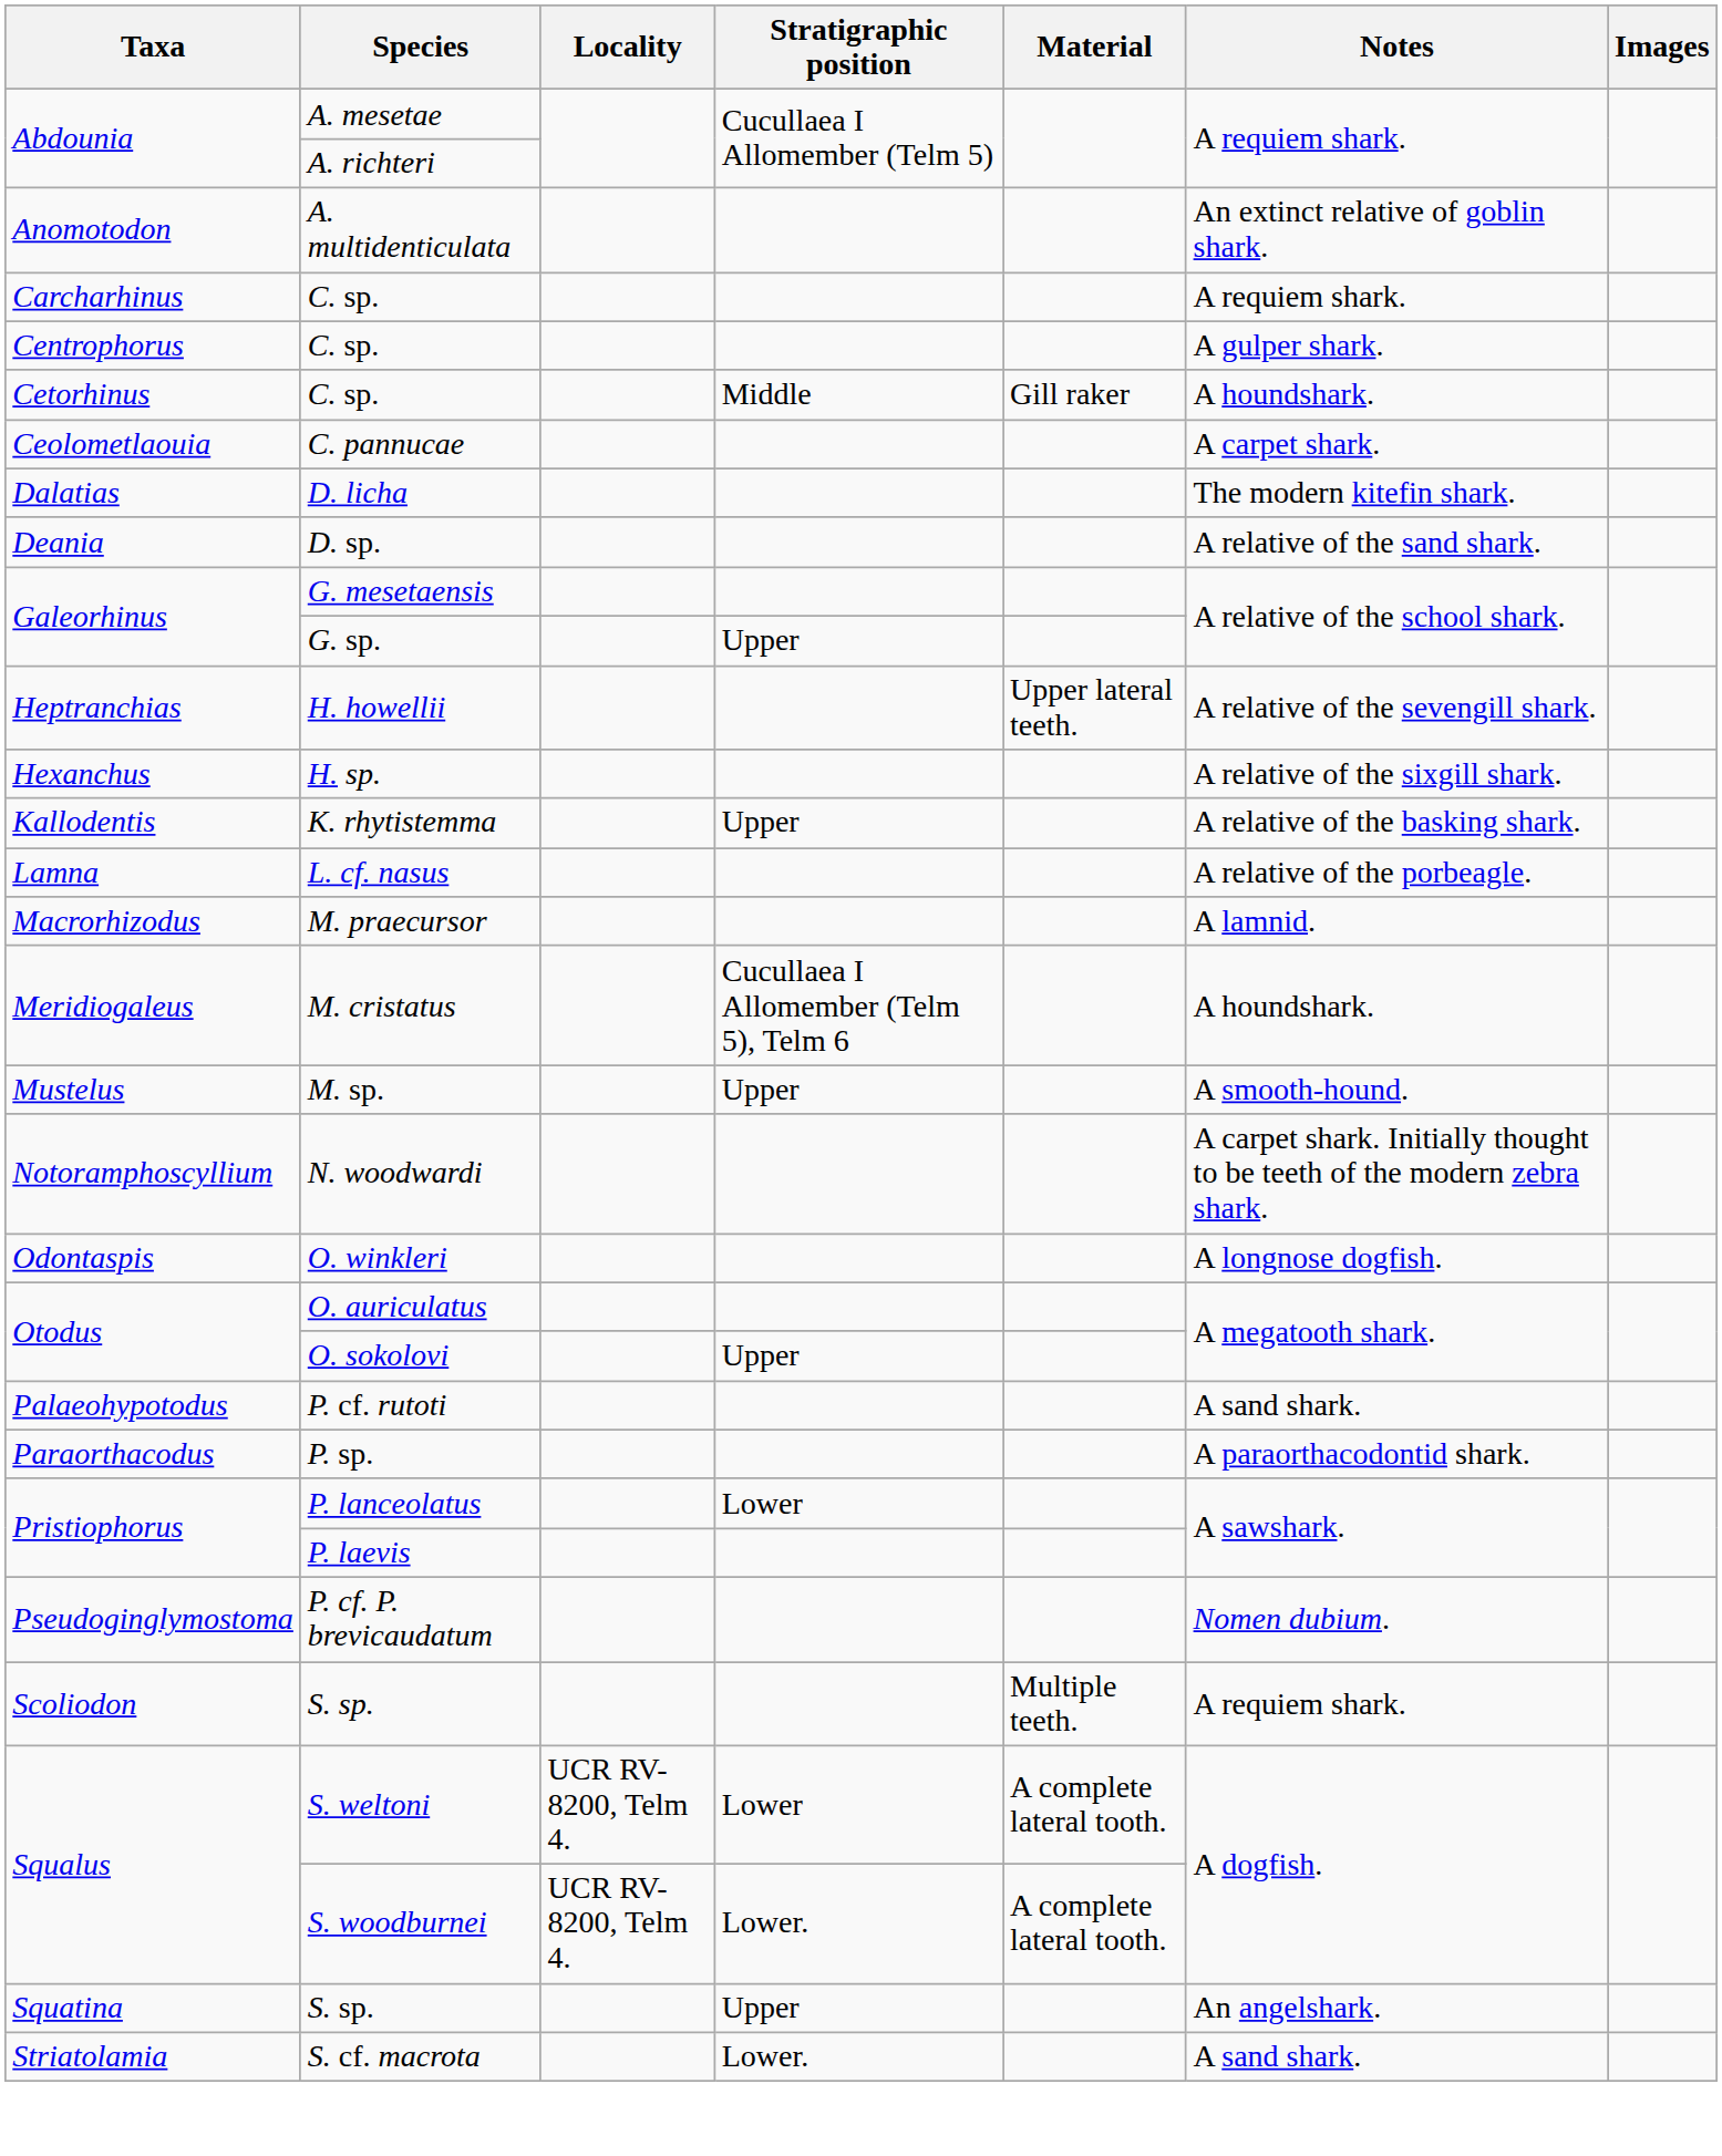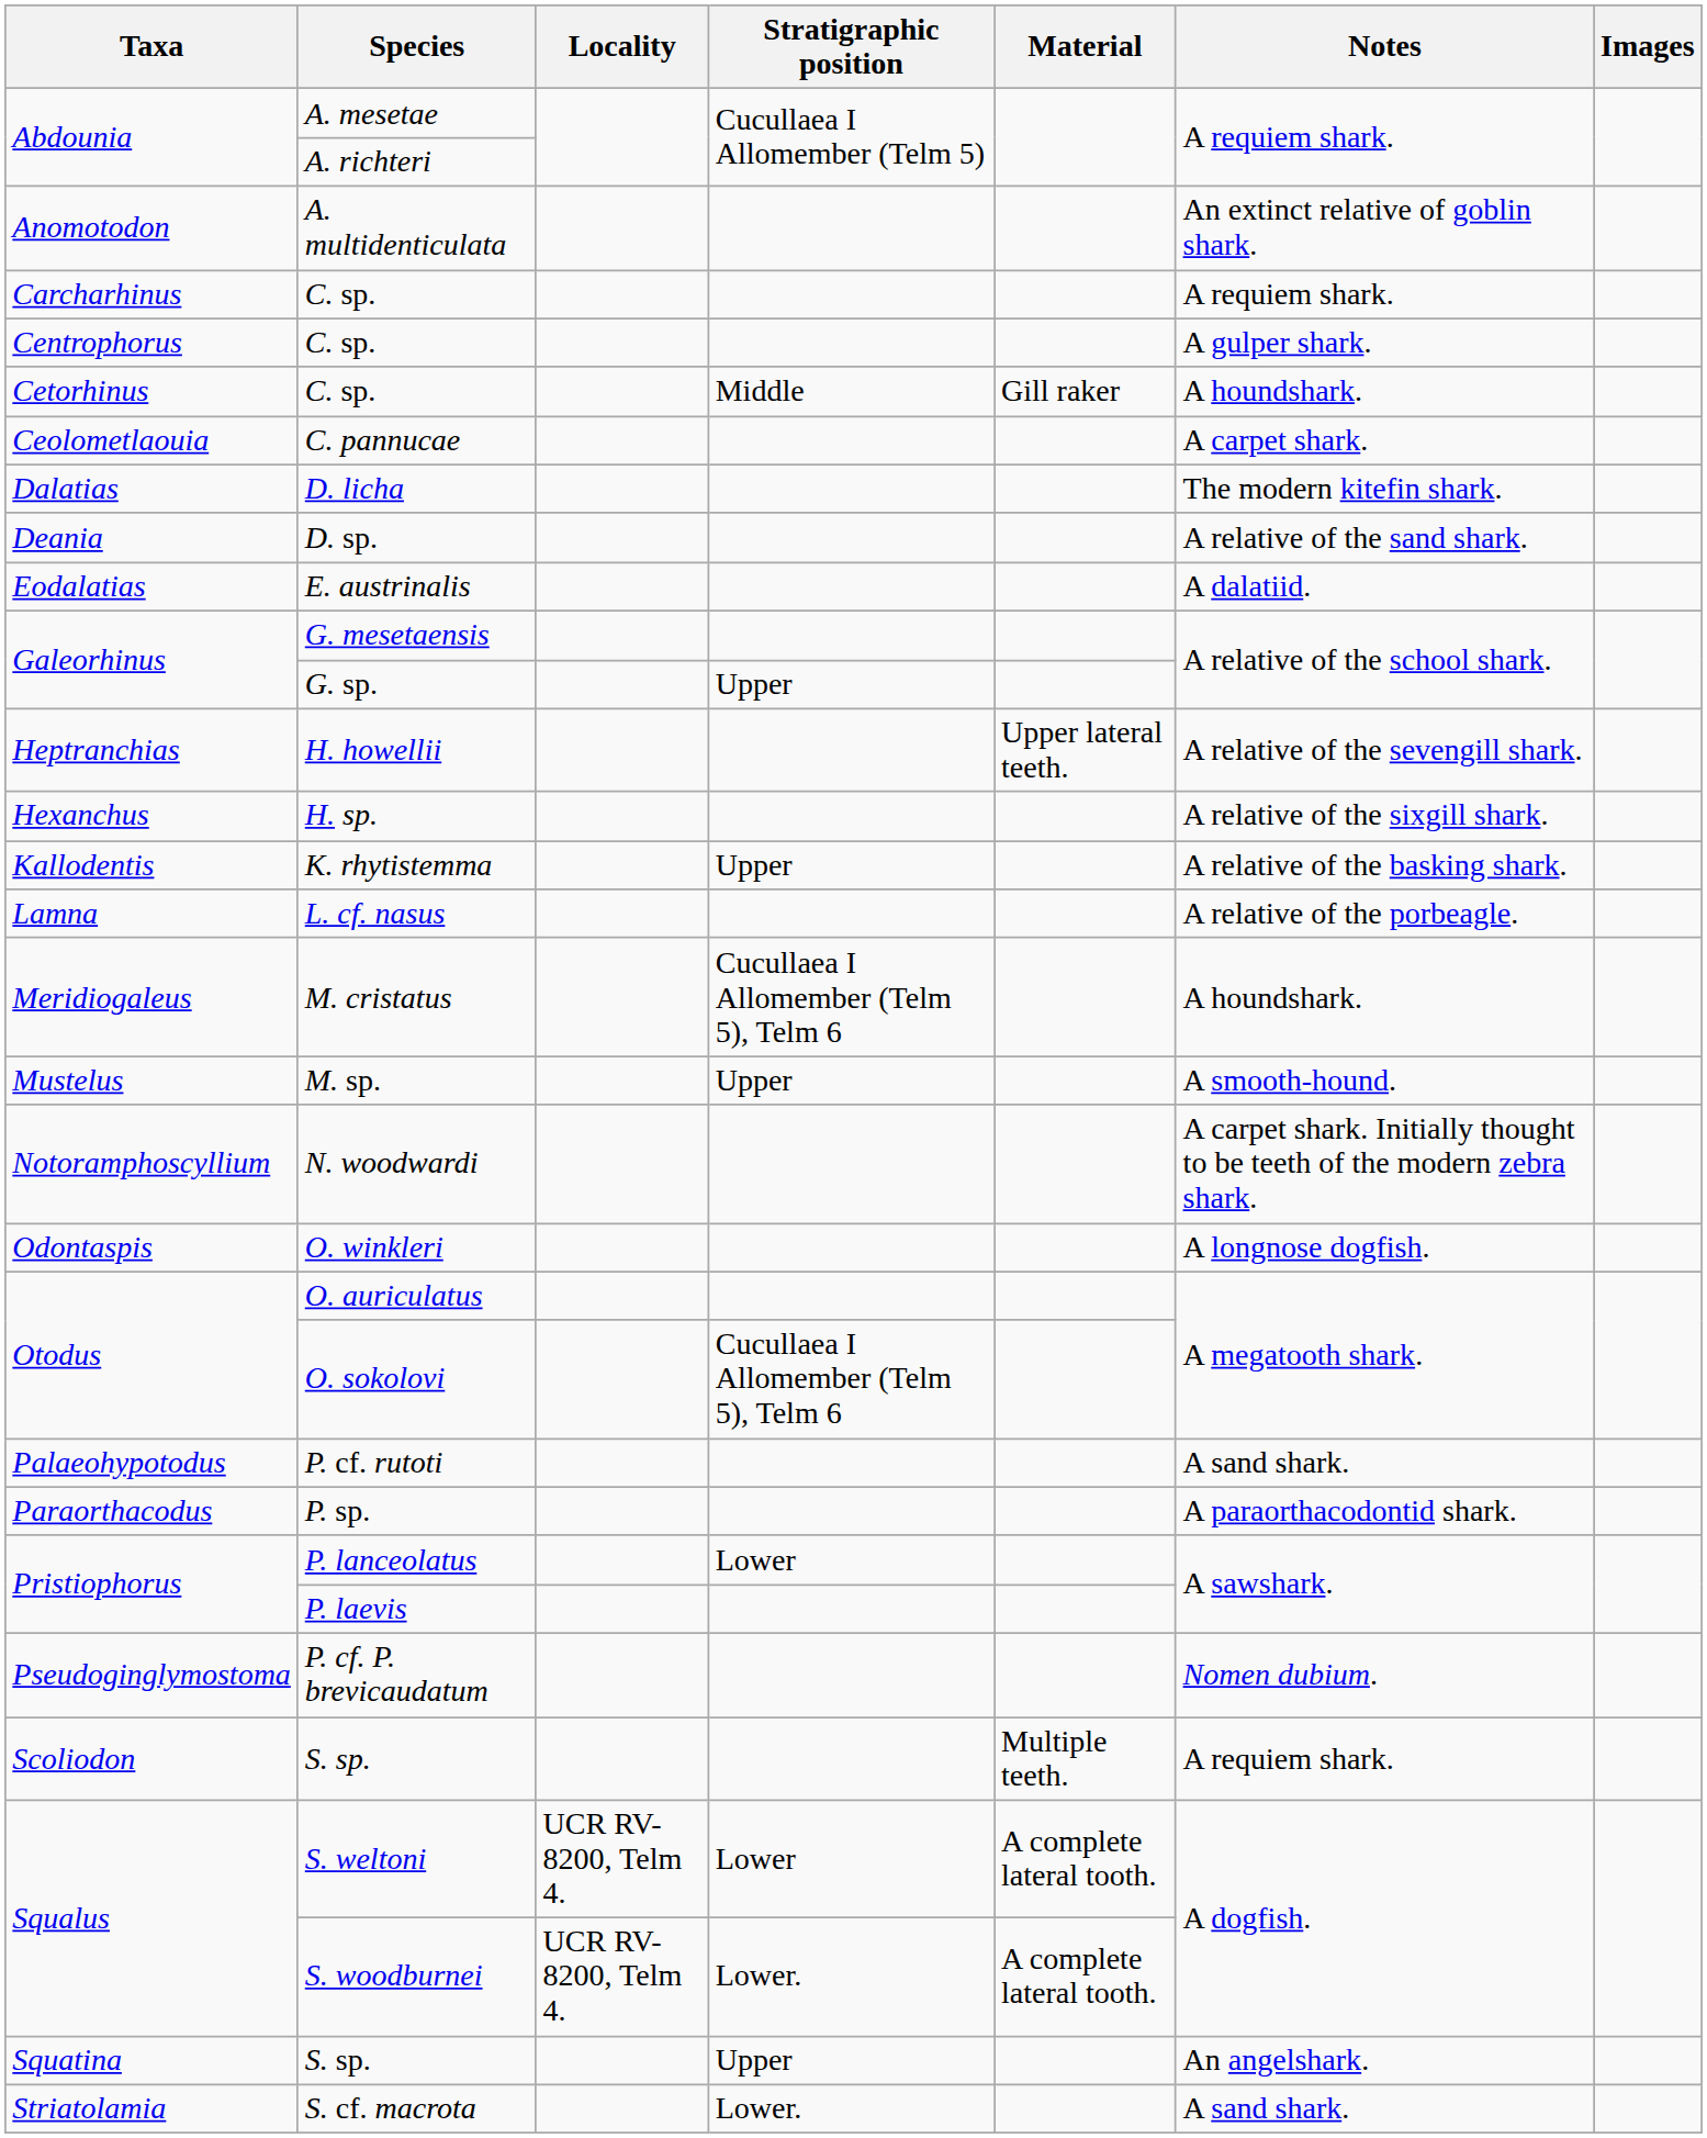 <table class="wikitable sortable" align="center" width="100%">
 <tr>
 <th>Taxa</th>
 <th>Species</th>
 <th>Locality</th>
 <th>Stratigraphic position</th>
 <th>Material</th>
 <th>Notes</th>
 <th>Images</th>
 </tr>
 <tr>
 <td rowspan="2"><em><a href='#'>Abdounia</a></em></td>
 <td><em>A. mesetae</em></td>
 <td rowspan="2"></td>
 <td rowspan="2">Cucullaea I Allomember (Telm 5)</td>
 <td rowspan="2"></td>
 <td rowspan="2">A <a href='#'>requiem shark</a>.</td>
 <td rowspan="2"></td>
 </tr>
 <tr>
 <td><em>A. richteri</em></td>
 </tr>
 <tr>
 <td><em><a href='#'>Anomotodon</a></em></td>
 <td><em>A. multidenticulata</em></td>
 <td></td>
 <td></td>
 <td></td>
 <td>An extinct relative of <a href='#'>goblin shark</a>.</td>
 <td></td>
 </tr>
 <tr>
 <td><em><a href='#'>Carcharhinus</a></em></td>
 <td><em>C.</em> sp.</td>
 <td></td>
 <td></td>
 <td></td>
 <td>A requiem shark.</td>
 <td></td>
 </tr>
 <tr>
 <td><em><a href='#'>Centrophorus</a></em></td>
 <td><em>C.</em> sp.</td>
 <td></td>
 <td></td>
 <td></td>
 <td>A <a href='#'>gulper shark</a>.</td>
 <td></td>
 </tr>
 <tr>
 <td><em><a href='#'>Cetorhinus</a></em></td>
 <td><em>C.</em> sp.</td>
 <td></td>
 <td>Middle</td>
 <td>Gill raker</td>
 <td>A <a href='#'>houndshark</a>.</td>
 <td></td>
 </tr>
 <tr>
 <td><em><a href='#'>Ceolometlaouia</a></em></td>
 <td><em>C. pannucae</em></td>
 <td></td>
 <td></td>
 <td></td>
 <td>A <a href='#'>carpet shark</a>.</td>
 <td></td>
 </tr>
 <tr>
 <td><em><a href='#'>Dalatias</a></em></td>
 <td><em><a href='#'>D. licha</a></em></td>
 <td></td>
 <td></td>
 <td></td>
 <td>The modern <a href='#'>kitefin shark</a>.</td>
 <td></td>
 </tr>
 <tr>
 <td><em><a href='#'>Deania</a></em></td>
 <td><em>D.</em> sp.</td>
 <td></td>
 <td></td>
 <td></td>
 <td>A relative of the <a href='#'>sand shark</a>.</td>
 <td></td>
 </tr>
 <tr>
+<td><em><a href='#'>Eodalatias</a></em></td>
+<td><em>E. austrinalis</em></td>
+<td></td>
+<td></td>
+<td></td>
+<td>A <a href='#'>dalatiid</a>.</td>
+<td></td>
+</tr>
+<tr>
 <td rowspan="2"><em><a href='#'>Galeorhinus</a></em></td>
 <td><em><a href='#'>G. mesetaensis</a></em></td>
 <td></td>
 <td></td>
 <td></td>
 <td rowspan="2">A relative of the <a href='#'>school shark</a>.</td>
 <td rowspan="2"></td>
 </tr>
 <tr>
 <td><em>G.</em> sp.</td>
 <td></td>
 <td>Upper</td>
 <td></td>
 </tr>
 <tr>
 <td><em><a href='#'>Heptranchias</a></em></td>
 <td><em><a href='#'>H. howellii</a></em></td>
 <td></td>
 <td></td>
 <td>Upper lateral teeth.</td>
 <td>A relative of the <a href='#'>sevengill shark</a>.</td>
 <td></td>
 </tr>
 <tr>
 <td><em><a href='#'>Hexanchus</a></em> </td>
 <td><em><a href='#'>H.</a> sp.</em></td>
 <td></td>
 <td></td>
 <td></td>
 <td>A relative of the <a href='#'>sixgill shark</a>.</td>
 <td></td>
 </tr>
 <tr>
 <td><em><a href='#'>Kallodentis</a></em></td>
 <td><em>K. rhytistemma</em></td>
 <td></td>
 <td>Upper</td>
 <td></td>
 <td>A relative of the <a href='#'>basking shark</a>.</td>
 <td></td>
 </tr>
 <tr>
 <td><em><a href='#'>Lamna</a></em></td>
 <td><em><a href='#'>L. cf. nasus</a></em></td>
 <td></td>
 <td></td>
 <td></td>
 <td>A relative of the <a href='#'>porbeagle</a>.</td>
 <td></td>
 </tr>
 <tr>
-<td><em><a href='#'>Macrorhizodus</a></em></td>
-<td><em>M. praecursor</em></td>
-<td></td>
-<td></td>
-<td></td>
-<td>A <a href='#'>lamnid</a>.</td>
-<td></td>
-</tr>
-<tr>
 <td><em><a href='#'>Meridiogaleus</a></em></td>
 <td><em>M. cristatus</em></td>
 <td></td>
 <td>Cucullaea I Allomember (Telm 5), Telm 6</td>
 <td></td>
 <td>A houndshark.</td>
 <td></td>
 </tr>
 <tr>
 <td><em><a href='#'>Mustelus</a></em></td>
 <td><em>M.</em> sp.</td>
 <td></td>
 <td>Upper</td>
 <td></td>
 <td>A <a href='#'>smooth-hound</a>.</td>
 <td></td>
 </tr>
 <tr>
 <td><em><a href='#'>Notoramphoscyllium</a></em></td>
 <td><em>N. woodwardi</em></td>
 <td></td>
 <td></td>
 <td></td>
 <td>A carpet shark. Initially thought to be teeth of the modern <a href='#'>zebra shark</a>.</td>
 <td></td>
 </tr>
 <tr>
 <td><em><a href='#'>Odontaspis</a></em></td>
 <td><em><a href='#'>O. winkleri</a></em></td>
 <td></td>
 <td></td>
 <td></td>
 <td>A <a href='#'>longnose dogfish</a>.</td>
 <td></td>
 </tr>
 <tr>
 <td rowspan="2"><em><a href='#'>Otodus</a></em></td>
 <td><em><a href='#'>O. auriculatus</a></em></td>
 <td></td>
 <td></td>
 <td></td>
 <td rowspan="2">A <a href='#'>megatooth shark</a>.</td>
 <td rowspan="2"></td>
 </tr>
 <tr>
 <td><em><a href='#'>O. sokolovi</a></em></td>
 <td></td>
-<td>Upper</td>
+<td>Cucullaea I Allomember (Telm 5), Telm 6</td>
 <td></td>
 </tr>
 <tr>
 <td><em><a href='#'>Palaeohypotodus</a></em></td>
 <td><em>P.</em> cf. <em>rutoti</em></td>
 <td></td>
 <td></td>
 <td></td>
 <td>A sand shark.</td>
 <td></td>
 </tr>
 <tr>
 <td><em><a href='#'>Paraorthacodus</a></em></td>
 <td><em>P.</em> sp.</td>
 <td></td>
 <td></td>
 <td></td>
 <td>A <a href='#'>paraorthacodontid</a> shark.</td>
 <td></td>
 </tr>
 <tr>
 <td rowspan="2"><em><a href='#'>Pristiophorus</a></em></td>
 <td><em><a href='#'>P. lanceolatus</a></em></td>
 <td></td>
 <td>Lower</td>
 <td></td>
 <td rowspan="2">A <a href='#'>sawshark</a>.</td>
 <td rowspan="2"></td>
 </tr>
 <tr>
 <td><em><a href='#'>P. laevis</a></em></td>
 <td></td>
 <td></td>
 <td></td>
 </tr>
 <tr>
 <td><em><a href='#'>Pseudoginglymostoma</a></em></td>
 <td><em> P. cf. P. brevicaudatum</em></td>
 <td></td>
 <td></td>
 <td></td>
 <td><em><a href='#'>Nomen dubium</a></em>.</td>
 <td></td>
 </tr>
 <tr>
 <td><em><a href='#'>Scoliodon</a></em></td>
 <td><em>S. sp.</em></td>
 <td></td>
 <td></td>
 <td>Multiple teeth.</td>
 <td>A requiem shark.</td>
 <td></td>
 </tr>
 <tr>
 <td rowspan="2"><em><a href='#'>Squalus</a></em></td>
 <td><em><a href='#'>S. weltoni</a></em></td>
 <td>UCR RV-8200, Telm 4.</td>
 <td>Lower</td>
 <td>A complete lateral tooth.</td>
 <td rowspan="2">A <a href='#'>dogfish</a>.</td>
 <td rowspan="2"></td>
 </tr>
 <tr>
 <td><em><a href='#'>S. woodburnei</a></em></td>
 <td>UCR RV-8200, Telm 4.</td>
 <td>Lower.</td>
 <td>A complete lateral tooth.</td>
 </tr>
 <tr>
 <td><em><a href='#'>Squatina</a></em></td>
 <td><em>S.</em> sp.</td>
 <td></td>
 <td>Upper</td>
 <td></td>
 <td>An <a href='#'>angelshark</a>.</td>
 <td></td>
 </tr>
 <tr>
 <td><em><a href='#'>Striatolamia</a></em></td>
 <td><em>S.</em> cf. <em>macrota</em></td>
 <td></td>
 <td>Lower.</td>
 <td></td>
 <td>A <a href='#'>sand shark</a>.</td>
 <td></td>
 </tr>
 </table>
